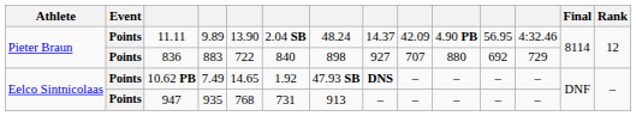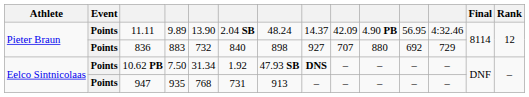 <table class="wikitable" style="font-size:90%">
 <tr>
 <th>Athlete</th>
 <th>Event</th>
 <th></th>
 <th></th>
 <th></th>
 <th></th>
 <th></th>
 <th></th>
 <th></th>
 <th></th>
 <th></th>
 <th></th>
 <th>Final</th>
 <th>Rank</th>
 </tr>
 <tr style=text-align:center>
 <td rowspan=2 style=text-align:left><a href='#'>Pieter Braun</a></td>
 <th style="font-size:95%">Points</th>
 <td>11.11</td>
 <td>9.89</td>
 <td>13.90</td>
 <td>2.04  <strong>SB</strong></td>
 <td>48.24</td>
 <td>14.37</td>
 <td>42.09</td>
 <td>4.90 <strong>PB</strong></td>
 <td>56.95</td>
 <td>4:32.46</td>
 <td rowspan=2>8114</td>
 <td rowspan=2>12</td>
 </tr>
 <tr style=text-align:center>
 <th style="font-size:95%">Points</th>
 <td>836</td>
 <td>883</td>
-<td>722</td>
+<td>732</td>
 <td>840</td>
 <td>898</td>
 <td>927</td>
 <td>707</td>
 <td>880</td>
 <td>692</td>
 <td>729</td>
 </tr>
 <tr style=text-align:center>
 <td rowspan=2 style=text-align:left><a href='#'>Eelco Sintnicolaas</a></td>
 <th style="font-size:95%">Points</th>
 <td>10.62 <strong>PB</strong></td>
-<td>7.49</td>
-<td>14.65</td>
+<td>7.50</td>
+<td>31.34</td>
 <td>1.92</td>
 <td>47.93 <strong>SB</strong></td>
 <td><strong>DNS</strong></td>
 <td>–</td>
 <td>–</td>
 <td>–</td>
 <td>–</td>
 <td rowspan=2>DNF</td>
 <td rowspan=2>–</td>
 </tr>
 <tr style=text-align:center>
 <th style="font-size:95%">Points</th>
 <td>947</td>
 <td>935</td>
 <td>768</td>
 <td>731</td>
 <td>913</td>
 <td>–</td>
 <td>–</td>
 <td>–</td>
 <td>–</td>
 <td>–</td>
 </tr>
 </table>
